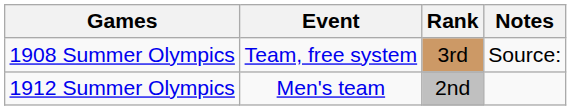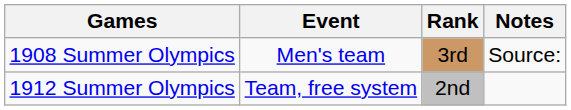 <table class="wikitable" style=" text-align:center;">
 <tr>
 <th>Games</th>
 <th>Event</th>
 <th>Rank</th>
 <th>Notes</th>
 </tr>
 <tr>
 <td><a href='#'>1908 Summer Olympics</a></td>
-<td><a href='#'>Team, free system</a></td>
+<td><a href='#'>Men's team</a></td>
 <td style=background-color:#cc9966>3rd</td>
 <td>Source: </td>
 </tr>
 <tr>
 <td><a href='#'>1912 Summer Olympics</a></td>
-<td><a href='#'>Men's team</a></td>
+<td><a href='#'>Team, free system</a></td>
 <td style=background-color:silver>2nd</td>
 <td></td>
 </tr>
 </table>
